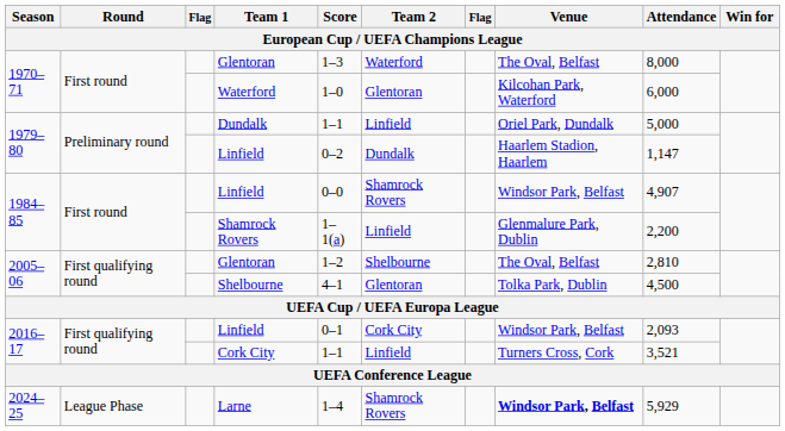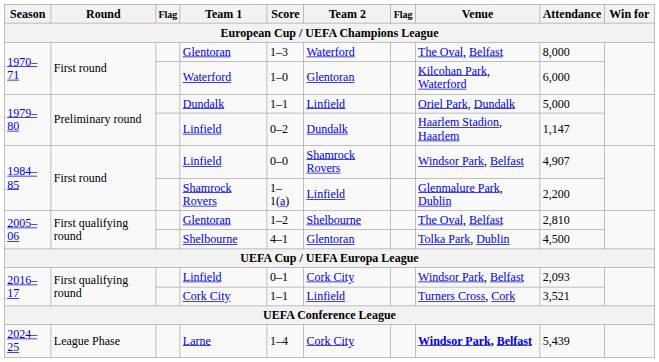 <table class="wikitable sortable">
 <tr>
 <th>Season</th>
 <th>Round</th>
 <th align=center><small>Flag</small></th>
 <th>Team 1</th>
 <th>Score</th>
 <th>Team 2</th>
 <th align=center><small>Flag</small></th>
 <th>Venue</th>
 <th>Attendance</th>
 <th width=60>Win for</th>
 </tr>
 <tr>
 <th colspan=10>European Cup / UEFA Champions League</th>
 </tr>
 <tr>
 <td rowspan=2><a href='#'>1970–71</a></td>
 <td rowspan=2>First round</td>
 <td></td>
 <td><a href='#'>Glentoran</a></td>
 <td>1–3</td>
 <td><a href='#'>Waterford</a></td>
 <td></td>
 <td><a href='#'>The Oval</a>, <a href='#'>Belfast</a></td>
 <td>8,000</td>
 <td rowspan=2></td>
 </tr>
 <tr>
 <td></td>
 <td><a href='#'>Waterford</a></td>
 <td>1–0</td>
 <td><a href='#'>Glentoran</a></td>
 <td></td>
 <td><a href='#'>Kilcohan Park</a>, <a href='#'>Waterford</a></td>
 <td>6,000</td>
 </tr>
 <tr>
 <td rowspan=2><a href='#'>1979–80</a></td>
 <td rowspan=2>Preliminary round</td>
 <td></td>
 <td><a href='#'>Dundalk</a></td>
 <td>1–1</td>
 <td><a href='#'>Linfield</a></td>
 <td></td>
 <td><a href='#'>Oriel Park</a>, <a href='#'>Dundalk</a></td>
 <td>5,000</td>
 <td rowspan=2></td>
 </tr>
 <tr>
 <td></td>
 <td><a href='#'>Linfield</a></td>
 <td>0–2</td>
 <td><a href='#'>Dundalk</a></td>
 <td></td>
 <td><a href='#'>Haarlem Stadion</a>, <a href='#'>Haarlem</a></td>
 <td>1,147</td>
 </tr>
 <tr>
 <td rowspan=2><a href='#'>1984–85</a></td>
 <td rowspan=2>First round</td>
 <td></td>
 <td><a href='#'>Linfield</a></td>
 <td>0–0</td>
 <td><a href='#'>Shamrock Rovers</a></td>
 <td></td>
 <td><a href='#'>Windsor Park</a>, <a href='#'>Belfast</a></td>
 <td>4,907</td>
 <td rowspan=2></td>
 </tr>
 <tr>
 <td></td>
 <td><a href='#'>Shamrock Rovers</a></td>
 <td>1–1(<a href='#'>a</a>)</td>
 <td><a href='#'>Linfield</a></td>
 <td></td>
 <td><a href='#'>Glenmalure Park</a>, <a href='#'>Dublin</a></td>
 <td>2,200</td>
 </tr>
 <tr>
 <td rowspan=2><a href='#'>2005–06</a></td>
 <td rowspan=2>First qualifying round</td>
 <td></td>
 <td><a href='#'>Glentoran</a></td>
 <td>1–2</td>
 <td><a href='#'>Shelbourne</a></td>
 <td></td>
 <td><a href='#'>The Oval</a>, <a href='#'>Belfast</a></td>
 <td>2,810</td>
 <td rowspan=2></td>
 </tr>
 <tr>
 <td></td>
 <td><a href='#'>Shelbourne</a></td>
 <td>4–1</td>
 <td><a href='#'>Glentoran</a></td>
 <td></td>
 <td><a href='#'>Tolka Park</a>, <a href='#'>Dublin</a></td>
 <td>4,500</td>
 </tr>
 <tr>
 <th colspan=10>UEFA Cup / UEFA Europa League</th>
 </tr>
 <tr>
 <td rowspan=2><a href='#'>2016–17</a></td>
 <td rowspan=2>First qualifying round</td>
 <td></td>
 <td><a href='#'>Linfield</a></td>
 <td>0–1</td>
 <td><a href='#'>Cork City</a></td>
 <td></td>
 <td><a href='#'>Windsor Park</a>, <a href='#'>Belfast</a></td>
 <td>2,093</td>
 <td rowspan=2></td>
 </tr>
 <tr>
 <td></td>
 <td><a href='#'>Cork City</a></td>
 <td>1–1</td>
 <td><a href='#'>Linfield</a></td>
 <td></td>
 <td><a href='#'>Turners Cross</a>, <a href='#'>Cork</a></td>
 <td>3,521</td>
 </tr>
 <tr>
 <th colspan=10>UEFA Conference League</th>
 </tr>
 <tr>
 <td><a href='#'>2024–25</a></td>
 <td>League Phase</td>
 <td></td>
 <td><a href='#'>Larne</a></td>
 <td>1–4</td>
-<td><a href='#'>Shamrock Rovers</a></td>
+<td><a href='#'>Cork City</a></td>
 <td></td>
 <td><strong><a href='#'>Windsor Park</a>, <a href='#'>Belfast</a></strong></td>
-<td>5,929</td>
+<td>5,439</td>
 <td></td>
 </tr>
 </table>
